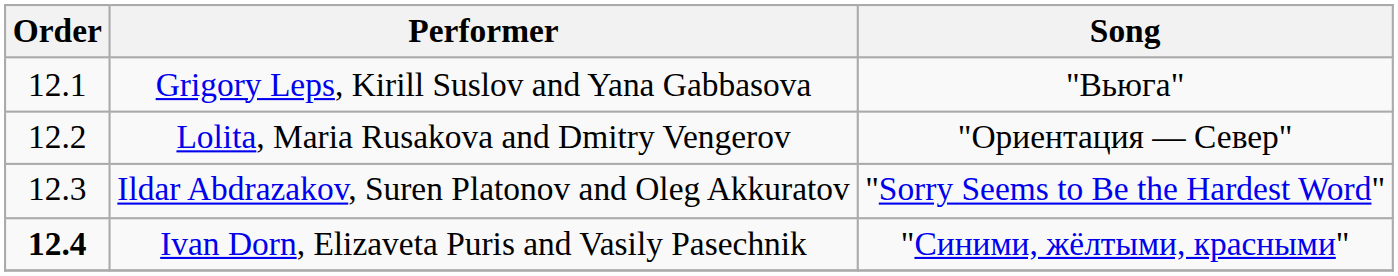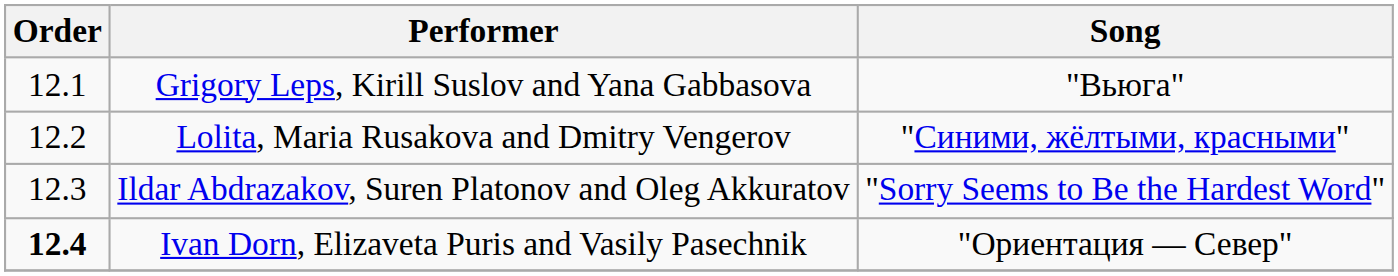 <table class="wikitable" style="text-align:center;">
 <tr>
 <th>Order</th>
 <th>Performer</th>
 <th>Song</th>
 </tr>
 <tr>
 <td>12.1</td>
 <td><a href='#'>Grigory Leps</a>, Kirill Suslov and Yana Gabbasova</td>
 <td>"Вьюга"</td>
 </tr>
 <tr>
 <td>12.2</td>
 <td><a href='#'>Lolita</a>, Maria Rusakova and Dmitry Vengerov</td>
-<td>"Ориентация — Север"</td>
+<td>"<a href='#'>Синими, жёлтыми, красными</a>"</td>
 </tr>
 <tr>
 <td>12.3</td>
 <td><a href='#'>Ildar Abdrazakov</a>, Suren Platonov and Oleg Akkuratov</td>
 <td>"<a href='#'>Sorry Seems to Be the Hardest Word</a>"</td>
 </tr>
 <tr>
 <td><strong>12.4</strong></td>
 <td><a href='#'>Ivan Dorn</a>, Elizaveta Puris and Vasily Pasechnik</td>
-<td>"<a href='#'>Синими, жёлтыми, красными</a>"</td>
+<td>"Ориентация — Север"</td>
 </tr>
 <tr>
 </tr>
 </table>
